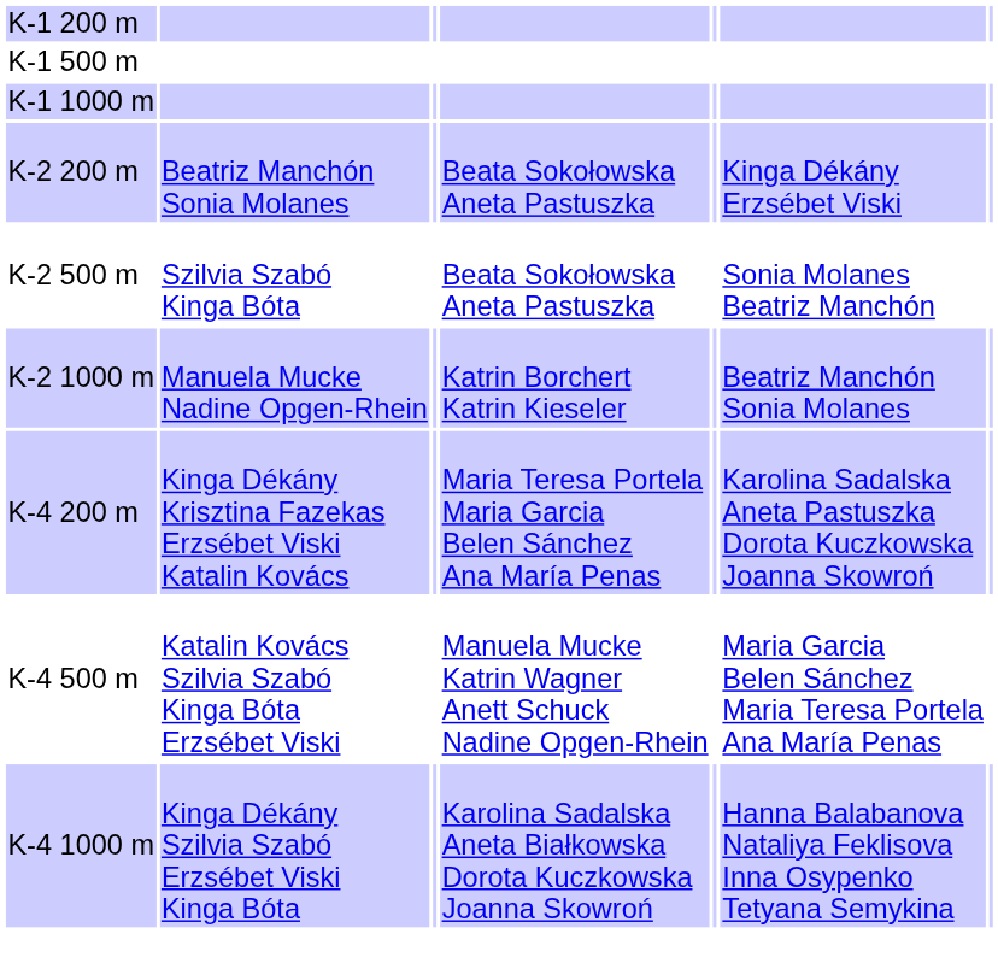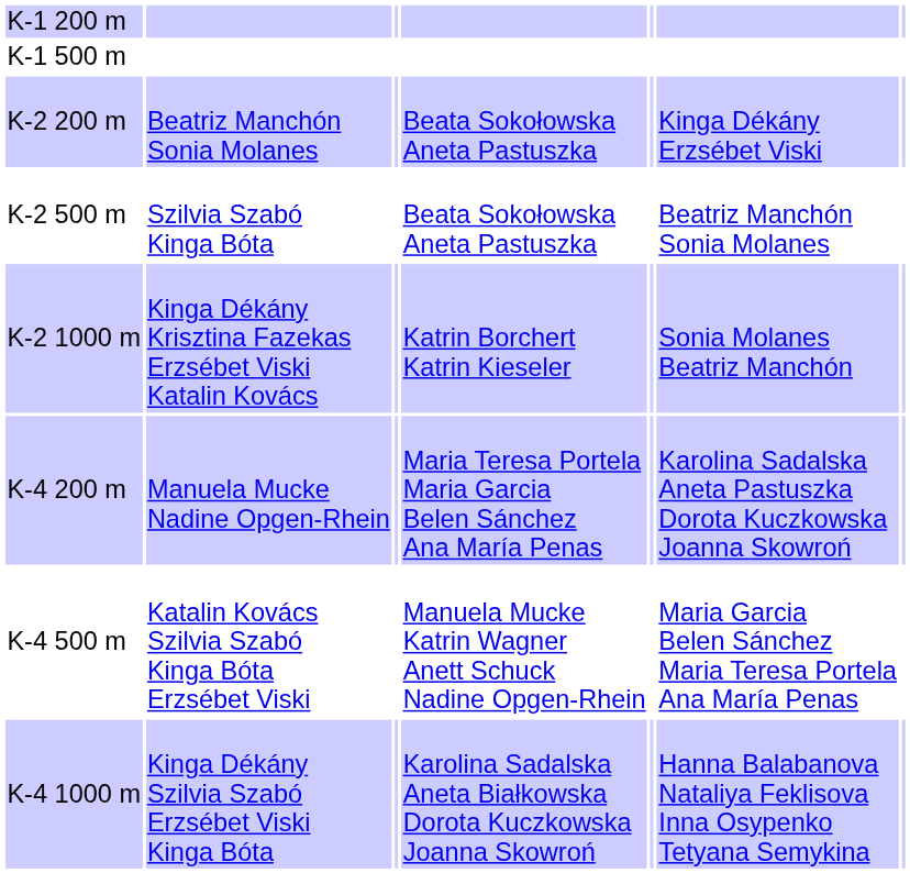 <table>
 <tr bgcolor=ccccff>
 <td>K-1 200 m</td>
 <td></td>
 <td></td>
 <td></td>
 <td></td>
 <td></td>
 <td></td>
 </tr>
 <tr>
 <td>K-1 500 m</td>
-<td></td>
-<td></td>
-<td></td>
-<td></td>
-<td></td>
-<td></td>
-</tr>
-<tr bgcolor=ccccff>
-<td>K-1 1000 m</td>
 <td></td>
 <td></td>
 <td></td>
 <td></td>
 <td></td>
 <td></td>
 </tr>
 <tr bgcolor=ccccff>
 <td>K-2 200 m</td>
 <td><br><a href='#'>Beatriz Manchón</a><br><a href='#'>Sonia Molanes</a></td>
 <td></td>
 <td><br><a href='#'>Beata Sokołowska</a><br><a href='#'>Aneta Pastuszka</a></td>
 <td></td>
 <td><br><a href='#'>Kinga Dékány</a><br><a href='#'>Erzsébet Viski</a></td>
 <td></td>
 </tr>
 <tr>
 <td>K-2 500 m</td>
 <td><br><a href='#'>Szilvia Szabó</a><br><a href='#'>Kinga Bóta</a></td>
 <td></td>
 <td><br><a href='#'>Beata Sokołowska</a><br><a href='#'>Aneta Pastuszka</a></td>
 <td></td>
+<td><br><a href='#'>Beatriz Manchón</a><br><a href='#'>Sonia Molanes</a></td>
+<td></td>
+</tr>
+<tr bgcolor=ccccff>
+<td>K-2 1000 m</td>
+<td><br><a href='#'>Kinga Dékány</a><br><a href='#'>Krisztina Fazekas</a><br><a href='#'>Erzsébet Viski</a><br><a href='#'>Katalin Kovács</a></td>
+<td></td>
+<td><br><a href='#'>Katrin Borchert</a><br><a href='#'>Katrin Kieseler</a></td>
+<td></td>
 <td><br><a href='#'>Sonia Molanes</a><br><a href='#'>Beatriz Manchón</a></td>
 <td></td>
 </tr>
 <tr bgcolor=ccccff>
-<td>K-2 1000 m</td>
+<td>K-4 200 m</td>
 <td><br><a href='#'>Manuela Mucke</a><br><a href='#'>Nadine Opgen-Rhein</a></td>
-<td></td>
-<td><br><a href='#'>Katrin Borchert</a><br><a href='#'>Katrin Kieseler</a></td>
-<td></td>
-<td><br><a href='#'>Beatriz Manchón</a><br><a href='#'>Sonia Molanes</a></td>
-<td></td>
-</tr>
-<tr bgcolor=ccccff>
-<td>K-4 200 m</td>
-<td><br><a href='#'>Kinga Dékány</a><br><a href='#'>Krisztina Fazekas</a><br><a href='#'>Erzsébet Viski</a><br><a href='#'>Katalin Kovács</a></td>
 <td></td>
 <td><br><a href='#'>Maria Teresa Portela</a><br><a href='#'>Maria Garcia</a><br><a href='#'>Belen Sánchez</a><br><a href='#'>Ana María Penas</a></td>
 <td></td>
 <td><br><a href='#'>Karolina Sadalska</a><br><a href='#'>Aneta Pastuszka</a><br><a href='#'>Dorota Kuczkowska</a><br><a href='#'>Joanna Skowroń</a></td>
 <td></td>
 </tr>
 <tr>
 <td>K-4 500 m</td>
 <td><br><a href='#'>Katalin Kovács</a><br><a href='#'>Szilvia Szabó</a><br><a href='#'>Kinga Bóta</a><br><a href='#'>Erzsébet Viski</a></td>
 <td></td>
 <td><br><a href='#'>Manuela Mucke</a><br><a href='#'>Katrin Wagner</a><br><a href='#'>Anett Schuck</a><br><a href='#'>Nadine Opgen-Rhein</a></td>
 <td></td>
 <td><br><a href='#'>Maria Garcia</a><br><a href='#'>Belen Sánchez</a><br><a href='#'>Maria Teresa Portela</a><br><a href='#'>Ana María Penas</a></td>
 <td></td>
 </tr>
 <tr bgcolor=ccccff>
 <td>K-4 1000 m</td>
 <td><br><a href='#'>Kinga Dékány</a><br><a href='#'>Szilvia Szabó</a><br><a href='#'>Erzsébet Viski</a><br><a href='#'>Kinga Bóta</a></td>
 <td></td>
 <td><br><a href='#'>Karolina Sadalska</a><br><a href='#'>Aneta Białkowska</a><br><a href='#'>Dorota Kuczkowska</a><br><a href='#'>Joanna Skowroń</a></td>
 <td></td>
 <td><br><a href='#'>Hanna Balabanova</a><br><a href='#'>Nataliya Feklisova</a><br><a href='#'>Inna Osypenko</a><br><a href='#'>Tetyana Semykina</a></td>
 <td></td>
 </tr>
 </table>
